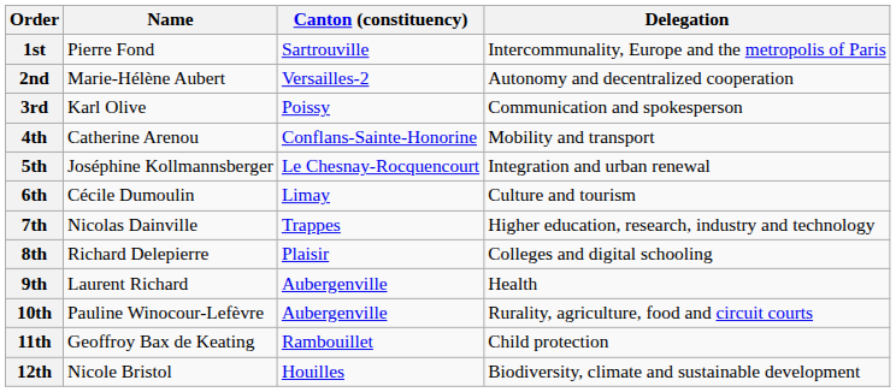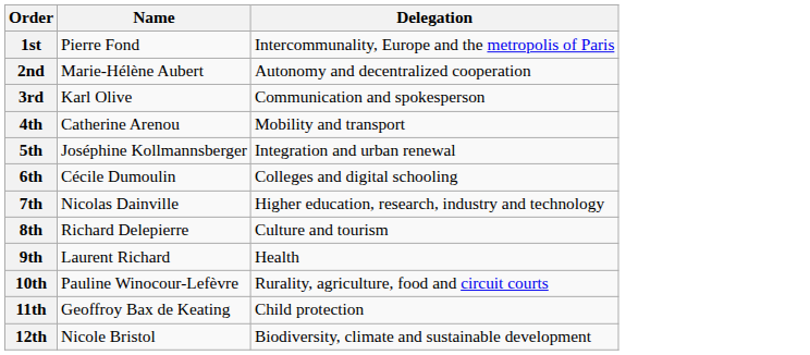 <table class="wikitable">
 <tr>
 <th>Order</th>
 <th>Name</th>
-<th><a href='#'>Canton</a> (constituency)</th>
 <th>Delegation</th>
 </tr>
 <tr>
 <th>1st</th>
 <td>Pierre Fond</td>
-<td><a href='#'>Sartrouville</a></td>
 <td>Intercommunality, Europe and the <a href='#'>metropolis of Paris</a></td>
 </tr>
 <tr>
 <th>2nd</th>
 <td>Marie-Hélène Aubert</td>
-<td><a href='#'>Versailles-2</a></td>
 <td>Autonomy and decentralized cooperation</td>
 </tr>
 <tr>
 <th>3rd</th>
 <td>Karl Olive</td>
-<td><a href='#'>Poissy</a></td>
 <td>Communication and spokesperson</td>
 </tr>
 <tr>
 <th>4th</th>
 <td>Catherine Arenou</td>
-<td><a href='#'>Conflans-Sainte-Honorine</a></td>
 <td>Mobility and transport</td>
 </tr>
 <tr>
 <th>5th</th>
 <td>Joséphine Kollmannsberger</td>
-<td><a href='#'>Le Chesnay-Rocquencourt</a></td>
 <td>Integration and urban renewal</td>
 </tr>
 <tr>
 <th>6th</th>
 <td>Cécile Dumoulin</td>
-<td><a href='#'>Limay</a></td>
-<td>Culture and tourism</td>
+<td>Colleges and digital schooling</td>
 </tr>
 <tr>
 <th>7th</th>
 <td>Nicolas Dainville</td>
-<td><a href='#'>Trappes</a></td>
 <td>Higher education, research, industry and technology</td>
 </tr>
 <tr>
 <th>8th</th>
 <td>Richard Delepierre</td>
-<td><a href='#'>Plaisir</a></td>
-<td>Colleges and digital schooling</td>
+<td>Culture and tourism</td>
 </tr>
 <tr>
 <th>9th</th>
 <td>Laurent Richard</td>
-<td><a href='#'>Aubergenville</a></td>
 <td>Health</td>
 </tr>
 <tr>
 <th>10th</th>
 <td>Pauline Winocour-Lefèvre</td>
-<td><a href='#'>Aubergenville</a></td>
 <td>Rurality, agriculture, food and <a href='#'>circuit courts</a></td>
 </tr>
 <tr>
 <th>11th</th>
 <td>Geoffroy Bax de Keating</td>
-<td><a href='#'>Rambouillet</a></td>
 <td>Child protection</td>
 </tr>
 <tr>
 <th>12th</th>
 <td>Nicole Bristol</td>
-<td><a href='#'>Houilles</a></td>
 <td>Biodiversity, climate and sustainable development</td>
 </tr>
 </table>
